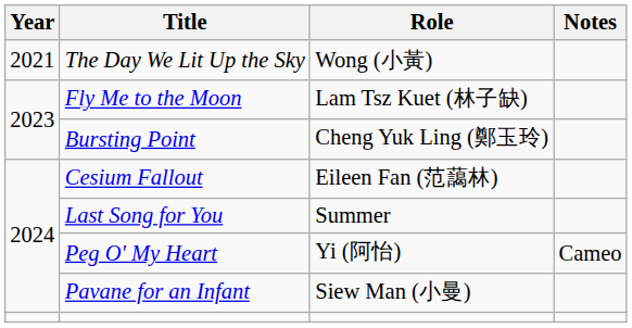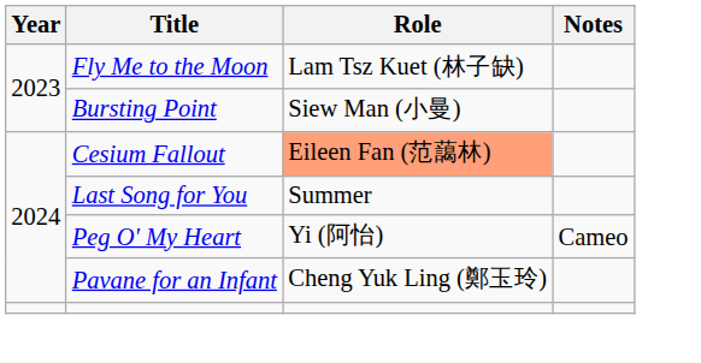 <table class="wikitable">
 <tr>
 <th>Year</th>
 <th>Title</th>
 <th>Role</th>
 <th>Notes</th>
-</tr>
-<tr>
-<td>2021</td>
-<td><em>The Day We Lit Up the Sky</em></td>
-<td>Wong (小黃)</td>
-<td></td>
 </tr>
 <tr>
 <td rowspan="2">2023</td>
 <td><em><a href='#'>Fly Me to the Moon</a></em></td>
 <td>Lam Tsz Kuet (林子缺)</td>
 <td></td>
 </tr>
 <tr>
 <td><em><a href='#'>Bursting Point</a></em></td>
-<td>Cheng Yuk Ling (鄭玉玲)</td>
+<td>Siew Man (小曼)</td>
 <td></td>
 </tr>
 <tr>
 <td rowspan="4">2024</td>
 <td><em><a href='#'>Cesium Fallout</a></em></td>
-<td>Eileen Fan (范藹林)</td>
+<td style="background: lightsalmon;">Eileen Fan (范藹林)</td>
 <td></td>
 </tr>
 <tr>
 <td><em><a href='#'>Last Song for You</a></em></td>
 <td>Summer</td>
 <td></td>
 </tr>
 <tr>
 <td><em><a href='#'>Peg O' My Heart</a></em></td>
 <td>Yi (阿怡)</td>
 <td>Cameo</td>
 </tr>
 <tr>
 <td><em><a href='#'>Pavane for an Infant</a></em></td>
-<td>Siew Man (小曼)</td>
+<td>Cheng Yuk Ling (鄭玉玲)</td>
 <td></td>
 </tr>
 <tr>
 <td></td>
 <td><em></em></td>
 <td></td>
 <td></td>
 </tr>
 </table>
